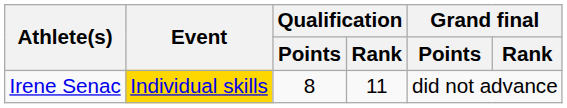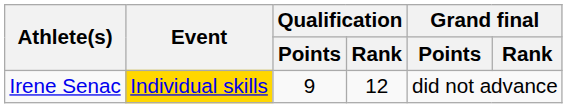 <table class="wikitable">
 <tr>
 <th rowspan="2">Athlete(s)</th>
 <th rowspan="2">Event</th>
 <th colspan="2">Qualification</th>
 <th colspan="2">Grand final</th>
 </tr>
 <tr>
 <th>Points</th>
 <th>Rank</th>
 <th>Points</th>
 <th>Rank</th>
 </tr>
 <tr>
 <td><a href='#'>Irene Senac</a></td>
 <td style="background: gold;"><a href='#'>Individual skills</a></td>
-<td align="center">8</td>
-<td align="center">11</td>
+<td align="center">9</td>
+<td align="center">12</td>
 <td align="center" colspan=2>did not advance</td>
 </tr>
 </table>
